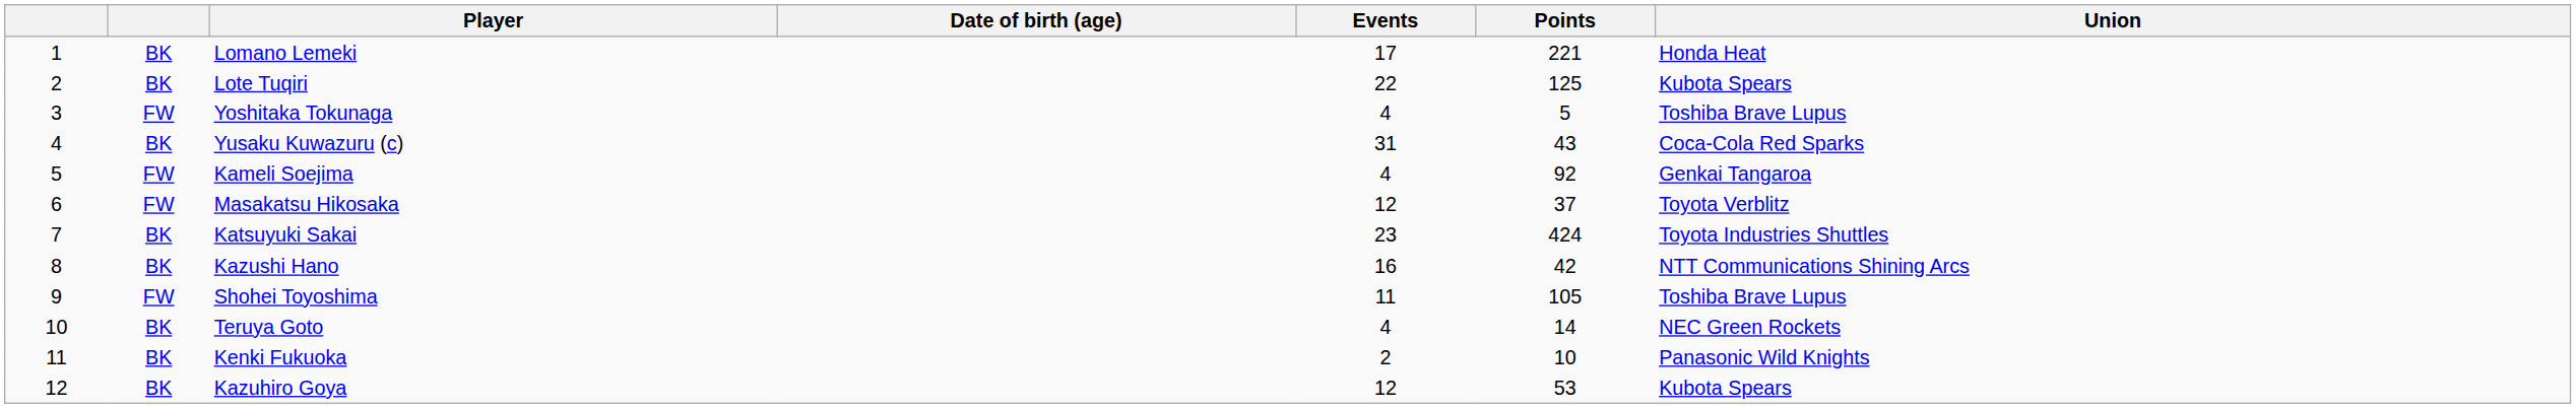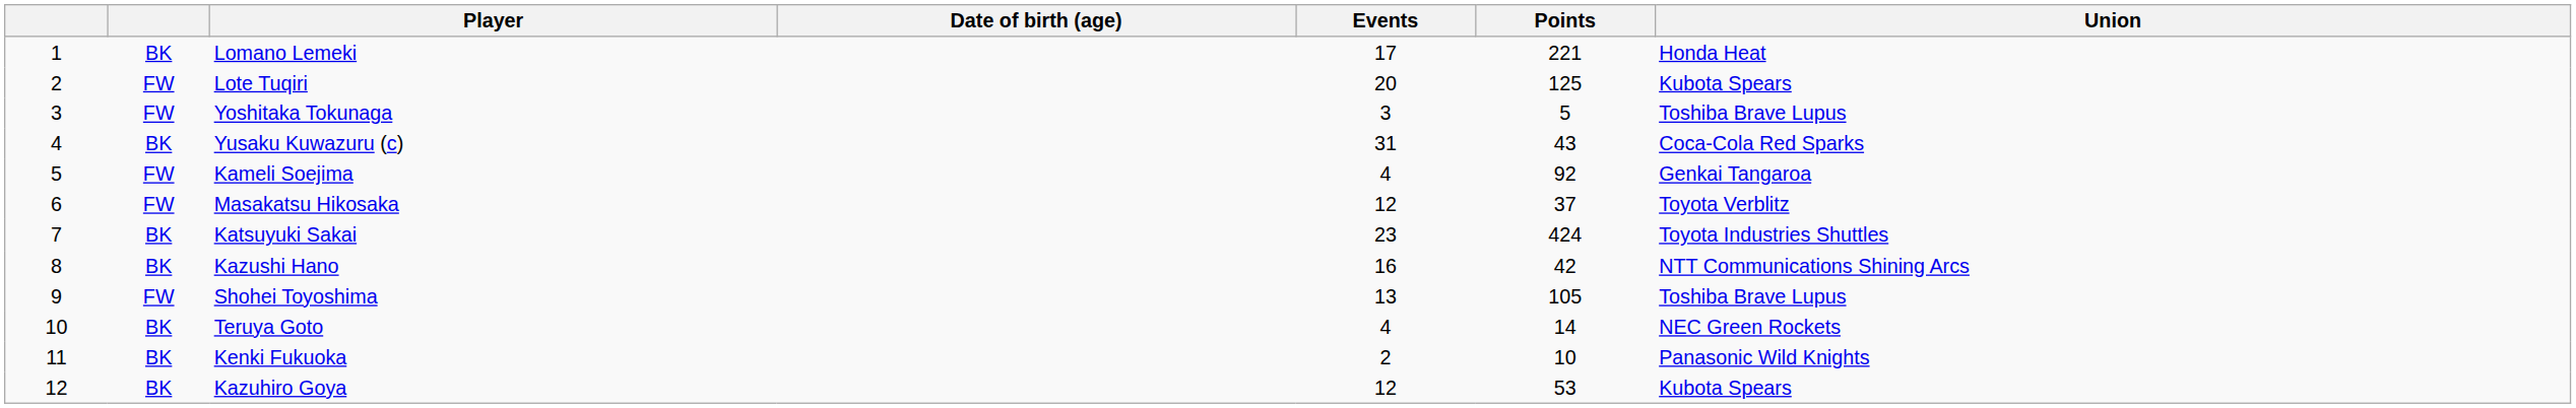 <table class="sortable wikitable" style="font-size:95%; width: 98%">
 <tr>
 <th scope="col" style="width:4%"></th>
 <th scope="col" style="width:4%"></th>
 <th scope="col">Player</th>
 <th scope="col">Date of birth (age)</th>
 <th scope="col" style="width:7%">Events</th>
 <th scope="col" style="width:7%">Points</th>
 <th scope="col">Union</th>
 </tr>
 <tr>
 <td style="text-align:center; border:0">1</td>
 <td style="text-align:center; border:0"><a href='#'>BK</a></td>
 <td style="text-align:left; border:0"><a href='#'>Lomano Lemeki</a></td>
 <td style="text-align:left; border:0"></td>
 <td style="text-align:center; border:0">17</td>
 <td style="text-align:center; border:0">221</td>
 <td style="text-align:left; border:0"> <a href='#'>Honda Heat</a></td>
 </tr>
 <tr>
 <td style="text-align:center; border:0">2</td>
-<td style="text-align:center; border:0"><a href='#'>BK</a></td>
+<td style="text-align:center; border:0"><a href='#'>FW</a></td>
 <td style="text-align:left; border:0"><a href='#'>Lote Tuqiri</a></td>
 <td style="text-align:left; border:0"></td>
-<td style="text-align:center; border:0">22</td>
+<td style="text-align:center; border:0">20</td>
 <td style="text-align:center; border:0">125</td>
 <td style="text-align:left; border:0"> <a href='#'>Kubota Spears</a></td>
 </tr>
 <tr>
 <td style="text-align:center; border:0">3</td>
 <td style="text-align:center; border:0"><a href='#'>FW</a></td>
 <td style="text-align:left; border:0"><a href='#'>Yoshitaka Tokunaga</a></td>
 <td style="text-align:left; border:0"></td>
-<td style="text-align:center; border:0">4</td>
+<td style="text-align:center; border:0">3</td>
 <td style="text-align:center; border:0">5</td>
 <td style="text-align:left; border:0"> <a href='#'>Toshiba Brave Lupus</a></td>
 </tr>
 <tr>
 <td style="text-align:center; border:0">4</td>
 <td style="text-align:center; border:0"><a href='#'>BK</a></td>
 <td style="text-align:left; border:0"><a href='#'>Yusaku Kuwazuru</a> (<a href='#'>c</a>)</td>
 <td style="text-align:left; border:0"></td>
 <td style="text-align:center; border:0">31</td>
 <td style="text-align:center; border:0">43</td>
 <td style="text-align:left; border:0"> <a href='#'>Coca-Cola Red Sparks</a></td>
 </tr>
 <tr>
 <td style="text-align:center; border:0">5</td>
 <td style="text-align:center; border:0"><a href='#'>FW</a></td>
 <td style="text-align:left; border:0"><a href='#'>Kameli Soejima</a></td>
 <td style="text-align:left; border:0"></td>
 <td style="text-align:center; border:0">4</td>
 <td style="text-align:center; border:0">92</td>
 <td style="text-align:left; border:0"> <a href='#'>Genkai Tangaroa</a></td>
 </tr>
 <tr>
 <td style="text-align:center; border:0">6</td>
 <td style="text-align:center; border:0"><a href='#'>FW</a></td>
 <td style="text-align:left; border:0"><a href='#'>Masakatsu Hikosaka</a></td>
 <td style="text-align:left; border:0"></td>
 <td style="text-align:center; border:0">12</td>
 <td style="text-align:center; border:0">37</td>
 <td style="text-align:left; border:0"> <a href='#'>Toyota Verblitz</a></td>
 </tr>
 <tr>
 <td style="text-align:center; border:0">7</td>
 <td style="text-align:center; border:0"><a href='#'>BK</a></td>
 <td style="text-align:left; border:0"><a href='#'>Katsuyuki Sakai</a></td>
 <td style="text-align:left; border:0"></td>
 <td style="text-align:center; border:0">23</td>
 <td style="text-align:center; border:0">424</td>
 <td style="text-align:left; border:0"> <a href='#'>Toyota Industries Shuttles</a></td>
 </tr>
 <tr>
 <td style="text-align:center; border:0">8</td>
 <td style="text-align:center; border:0"><a href='#'>BK</a></td>
 <td style="text-align:left; border:0"><a href='#'>Kazushi Hano</a></td>
 <td style="text-align:left; border:0"></td>
 <td style="text-align:center; border:0">16</td>
 <td style="text-align:center; border:0">42</td>
 <td style="text-align:left; border:0"> <a href='#'>NTT Communications Shining Arcs</a></td>
 </tr>
 <tr>
 <td style="text-align:center; border:0">9</td>
 <td style="text-align:center; border:0"><a href='#'>FW</a></td>
 <td style="text-align:left; border:0"><a href='#'>Shohei Toyoshima</a></td>
 <td style="text-align:left; border:0"></td>
-<td style="text-align:center; border:0">11</td>
+<td style="text-align:center; border:0">13</td>
 <td style="text-align:center; border:0">105</td>
 <td style="text-align:left; border:0"> <a href='#'>Toshiba Brave Lupus</a></td>
 </tr>
 <tr>
 <td style="text-align:center; border:0">10</td>
 <td style="text-align:center; border:0"><a href='#'>BK</a></td>
 <td style="text-align:left; border:0"><a href='#'>Teruya Goto</a></td>
 <td style="text-align:left; border:0"></td>
 <td style="text-align:center; border:0">4</td>
 <td style="text-align:center; border:0">14</td>
 <td style="text-align:left; border:0"> <a href='#'>NEC Green Rockets</a></td>
 </tr>
 <tr>
 <td style="text-align:center; border:0">11</td>
 <td style="text-align:center; border:0"><a href='#'>BK</a></td>
 <td style="text-align:left; border:0"><a href='#'>Kenki Fukuoka</a></td>
 <td style="text-align:left; border:0"></td>
 <td style="text-align:center; border:0">2</td>
 <td style="text-align:center; border:0">10</td>
 <td style="text-align:left; border:0"> <a href='#'>Panasonic Wild Knights</a></td>
 </tr>
 <tr>
 <td style="text-align:center; border:0">12</td>
 <td style="text-align:center; border:0"><a href='#'>BK</a></td>
 <td style="text-align:left; border:0"><a href='#'>Kazuhiro Goya</a></td>
 <td style="text-align:left; border:0"></td>
 <td style="text-align:center; border:0">12</td>
 <td style="text-align:center; border:0">53</td>
 <td style="text-align:left; border:0"> <a href='#'>Kubota Spears</a></td>
 </tr>
 </table>
